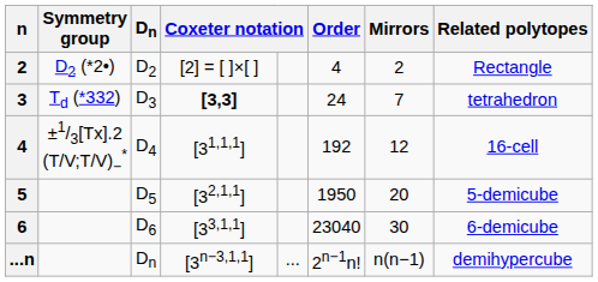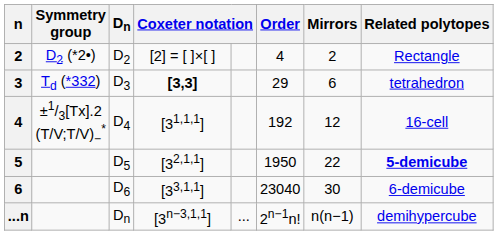 <table class="wikitable">
 <tr>
 <th>n</th>
 <th>Symmetry<br>group</th>
 <th>D<sub>n</sub></th>
 <th colspan=2><a href='#'>Coxeter notation</a></th>
 <th><a href='#'>Order</a></th>
 <th>Mirrors</th>
 <th>Related polytopes</th>
 </tr>
 <tr align=center>
 <th>2</th>
 <td><a href='#'>D<sub>2</sub></a> (*2•)</td>
 <td>D<sub>2</sub></td>
 <td>[2] = [ ]×[ ]</td>
 <td></td>
 <td>4</td>
 <td>2</td>
 <td><a href='#'>Rectangle</a></td>
 </tr>
 <tr align=center>
 <th>3</th>
 <td><a href='#'>T<sub>d</sub></a> (<a href='#'>*332</a>)</td>
 <td>D<sub>3</sub></td>
 <td><strong>[3,3]</strong></td>
 <td></td>
-<td>24</td>
-<td>7</td>
+<td>29</td>
+<td>6</td>
 <td><a href='#'>tetrahedron</a></td>
 </tr>
 <tr align=center>
 <th>4</th>
 <td>±<sup>1</sup>/<sub>3</sub>[Tx].2 <br>(T/V;T/V)<sub>−</sub><sup>*</sup> </td>
 <td>D<sub>4</sub></td>
 <td>[3<sup>1,1,1</sup>]</td>
 <td></td>
 <td>192</td>
 <td>12</td>
 <td><a href='#'>16-cell</a></td>
 </tr>
 <tr align=center>
 <th>5</th>
 <td> </td>
 <td>D<sub>5</sub></td>
 <td>[3<sup>2,1,1</sup>]</td>
 <td></td>
 <td>1950</td>
-<td>20</td>
-<td><a href='#'>5-demicube</a></td>
+<td>22</td>
+<td><strong><a href='#'>5-demicube</a></strong></td>
 </tr>
 <tr align=center>
 <th>6</th>
 <td> </td>
 <td>D<sub>6</sub></td>
 <td>[3<sup>3,1,1</sup>]</td>
 <td></td>
 <td>23040</td>
 <td>30</td>
 <td><a href='#'>6-demicube</a></td>
 </tr>
 <tr align=center>
 <th>...n</th>
 <td> </td>
 <td>D<sub>n</sub></td>
 <td>[3<sup>n−3,1,1</sup>]</td>
 <td>...</td>
 <td>2<sup>n−1</sup>n!</td>
 <td>n(n−1)</td>
 <td><a href='#'>demihypercube</a></td>
 </tr>
 </table>
